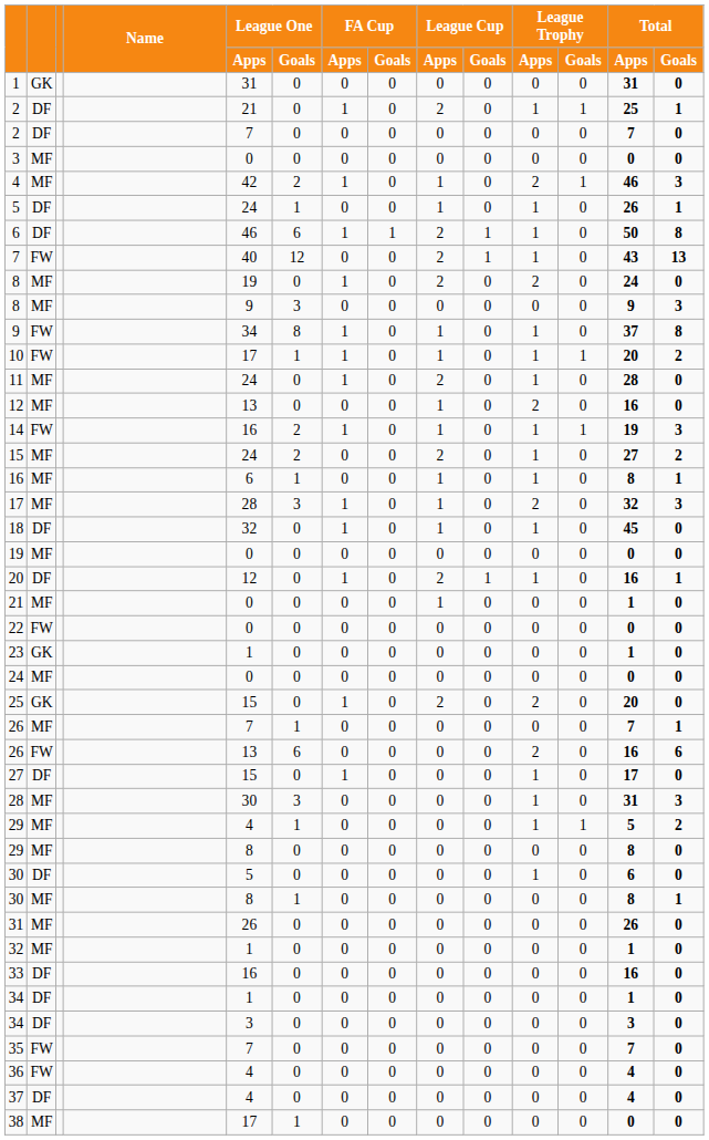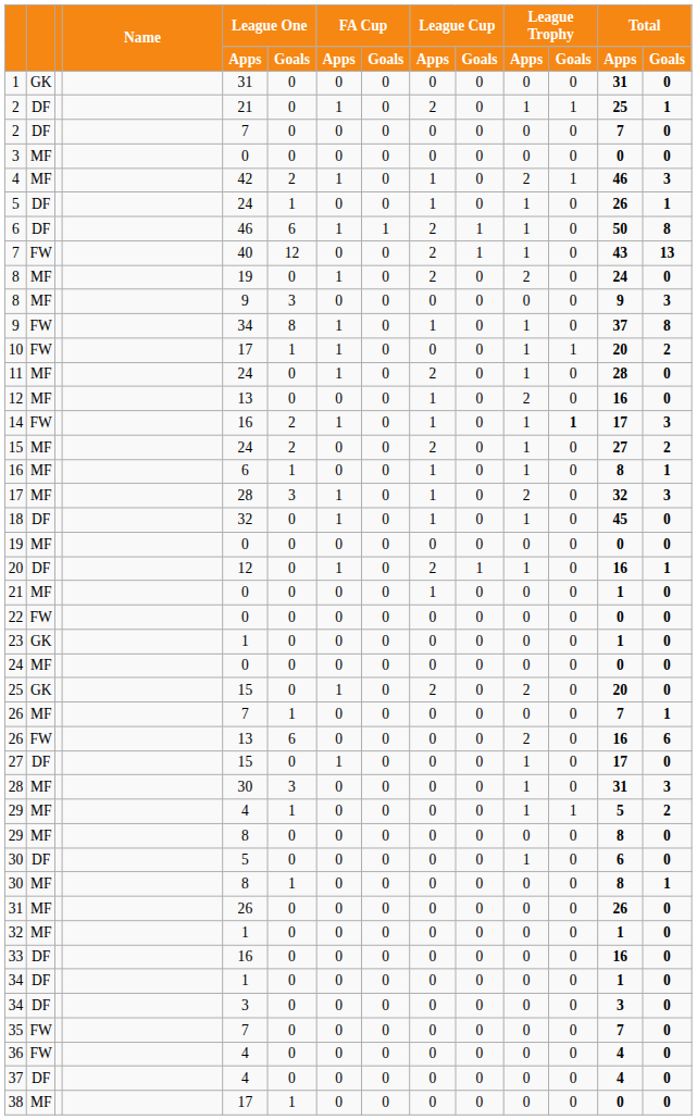 <table class="wikitable sortable" style="text-align:center; font-size:90%;">
 <tr>
 <th rowspan="2" style="background-color:#F68712; color:white;"></th>
 <th rowspan="2" style="background-color:#F68712; color:white;"></th>
 <th rowspan="2" style="background-color:#F68712; color:white;"></th>
 <th rowspan="2" style="background-color:#F68712; color:white; width:150px;">Name</th>
 <th colspan="2" style="background-color:#F68712; color:white; width:85px;">League One</th>
 <th colspan="2" style="background-color:#F68712; color:white; width:85px;">FA Cup</th>
 <th colspan="2" style="background-color:#F68712; color:white; width:85px;">League Cup</th>
 <th colspan="2" style="background-color:#F68712; color:white; width:85px;">League Trophy</th>
 <th colspan="2" style="background-color:#F68712; color:white; width:85px;">Total</th>
 </tr>
 <tr>
 <th style="background-color:#F68712; color:white;">Apps</th>
 <th style="background-color:#F68712; color:white;">Goals</th>
 <th style="background-color:#F68712; color:white;">Apps</th>
 <th style="background-color:#F68712; color:white;">Goals</th>
 <th style="background-color:#F68712; color:white;">Apps</th>
 <th style="background-color:#F68712; color:white;">Goals</th>
 <th style="background-color:#F68712; color:white;">Apps</th>
 <th style="background-color:#F68712; color:white;">Goals</th>
 <th style="background-color:#F68712; color:white;">Apps</th>
 <th style="background-color:#F68712; color:white;">Goals</th>
 </tr>
 <tr>
 <td>1</td>
 <td>GK</td>
 <td></td>
 <td align=left></td>
 <td>31</td>
 <td>0</td>
 <td>0</td>
 <td>0</td>
 <td>0</td>
 <td>0</td>
 <td>0</td>
 <td>0</td>
 <td><strong>31</strong></td>
 <td><strong>0</strong></td>
 </tr>
 <tr>
 <td>2</td>
 <td>DF</td>
 <td></td>
 <td align=left></td>
 <td>21</td>
 <td>0</td>
 <td>1</td>
 <td>0</td>
 <td>2</td>
 <td>0</td>
 <td>1</td>
 <td>1</td>
 <td><strong>25</strong></td>
 <td><strong>1</strong></td>
 </tr>
 <tr>
 <td>2</td>
 <td>DF</td>
 <td></td>
 <td align=left></td>
 <td>7</td>
 <td>0</td>
 <td>0</td>
 <td>0</td>
 <td>0</td>
 <td>0</td>
 <td>0</td>
 <td>0</td>
 <td><strong>7</strong></td>
 <td><strong>0</strong></td>
 </tr>
 <tr>
 <td>3</td>
 <td>MF</td>
 <td></td>
 <td align=left></td>
 <td>0</td>
 <td>0</td>
 <td>0</td>
 <td>0</td>
 <td>0</td>
 <td>0</td>
 <td>0</td>
 <td>0</td>
 <td><strong>0</strong></td>
 <td><strong>0</strong></td>
 </tr>
 <tr>
 <td>4</td>
 <td>MF</td>
 <td></td>
 <td align=left></td>
 <td>42</td>
 <td>2</td>
 <td>1</td>
 <td>0</td>
 <td>1</td>
 <td>0</td>
 <td>2</td>
 <td>1</td>
 <td><strong>46</strong></td>
 <td><strong>3</strong></td>
 </tr>
 <tr>
 <td>5</td>
 <td>DF</td>
 <td></td>
 <td align=left></td>
 <td>24</td>
 <td>1</td>
 <td>0</td>
 <td>0</td>
 <td>1</td>
 <td>0</td>
 <td>1</td>
 <td>0</td>
 <td><strong>26</strong></td>
 <td><strong>1</strong></td>
 </tr>
 <tr>
 <td>6</td>
 <td>DF</td>
 <td></td>
 <td align=left></td>
 <td>46</td>
 <td>6</td>
 <td>1</td>
 <td>1</td>
 <td>2</td>
 <td>1</td>
 <td>1</td>
 <td>0</td>
 <td><strong>50</strong></td>
 <td><strong>8</strong></td>
 </tr>
 <tr>
 <td>7</td>
 <td>FW</td>
 <td></td>
 <td align=left></td>
 <td>40</td>
 <td>12</td>
 <td>0</td>
 <td>0</td>
 <td>2</td>
 <td>1</td>
 <td>1</td>
 <td>0</td>
 <td><strong>43</strong></td>
 <td><strong>13</strong></td>
 </tr>
 <tr>
 <td>8</td>
 <td>MF</td>
 <td></td>
 <td align=left></td>
 <td>19</td>
 <td>0</td>
 <td>1</td>
 <td>0</td>
 <td>2</td>
 <td>0</td>
 <td>2</td>
 <td>0</td>
 <td><strong>24</strong></td>
 <td><strong>0</strong></td>
 </tr>
 <tr>
 <td>8</td>
 <td>MF</td>
 <td></td>
 <td align=left></td>
 <td>9</td>
 <td>3</td>
 <td>0</td>
 <td>0</td>
 <td>0</td>
 <td>0</td>
 <td>0</td>
 <td>0</td>
 <td><strong>9</strong></td>
 <td><strong>3</strong></td>
 </tr>
 <tr>
 <td>9</td>
 <td>FW</td>
 <td></td>
 <td align=left></td>
 <td>34</td>
 <td>8</td>
 <td>1</td>
 <td>0</td>
 <td>1</td>
 <td>0</td>
 <td>1</td>
 <td>0</td>
 <td><strong>37</strong></td>
 <td><strong>8</strong></td>
 </tr>
 <tr>
 <td>10</td>
 <td>FW</td>
 <td></td>
 <td align=left></td>
 <td>17</td>
 <td>1</td>
 <td>1</td>
 <td>0</td>
-<td>1</td>
+<td>0</td>
 <td>0</td>
 <td>1</td>
 <td>1</td>
 <td><strong>20</strong></td>
 <td><strong>2</strong></td>
 </tr>
 <tr>
 <td>11</td>
 <td>MF</td>
 <td></td>
 <td align=left></td>
 <td>24</td>
 <td>0</td>
 <td>1</td>
 <td>0</td>
 <td>2</td>
 <td>0</td>
 <td>1</td>
 <td>0</td>
 <td><strong>28</strong></td>
 <td><strong>0</strong></td>
 </tr>
 <tr>
 <td>12</td>
 <td>MF</td>
 <td></td>
 <td align=left></td>
 <td>13</td>
 <td>0</td>
 <td>0</td>
 <td>0</td>
 <td>1</td>
 <td>0</td>
 <td>2</td>
 <td>0</td>
 <td><strong>16</strong></td>
 <td><strong>0</strong></td>
 </tr>
 <tr>
 <td>14</td>
 <td>FW</td>
 <td></td>
 <td align=left></td>
 <td>16</td>
 <td>2</td>
 <td>1</td>
 <td>0</td>
 <td>1</td>
 <td>0</td>
 <td>1</td>
-<td>1</td>
-<td><strong>19</strong></td>
+<td><strong>1</strong></td>
+<td><strong>17</strong></td>
 <td><strong>3</strong></td>
 </tr>
 <tr>
 <td>15</td>
 <td>MF</td>
 <td></td>
 <td align=left></td>
 <td>24</td>
 <td>2</td>
 <td>0</td>
 <td>0</td>
 <td>2</td>
 <td>0</td>
 <td>1</td>
 <td>0</td>
 <td><strong>27</strong></td>
 <td><strong>2</strong></td>
 </tr>
 <tr>
 <td>16</td>
 <td>MF</td>
 <td></td>
 <td align=left></td>
 <td>6</td>
 <td>1</td>
 <td>0</td>
 <td>0</td>
 <td>1</td>
 <td>0</td>
 <td>1</td>
 <td>0</td>
 <td><strong>8</strong></td>
 <td><strong>1</strong></td>
 </tr>
 <tr>
 <td>17</td>
 <td>MF</td>
 <td></td>
 <td align=left></td>
 <td>28</td>
 <td>3</td>
 <td>1</td>
 <td>0</td>
 <td>1</td>
 <td>0</td>
 <td>2</td>
 <td>0</td>
 <td><strong>32</strong></td>
 <td><strong>3</strong></td>
 </tr>
 <tr>
 <td>18</td>
 <td>DF</td>
 <td></td>
 <td align=left></td>
 <td>32</td>
 <td>0</td>
 <td>1</td>
 <td>0</td>
 <td>1</td>
 <td>0</td>
 <td>1</td>
 <td>0</td>
 <td><strong>45</strong></td>
 <td><strong>0</strong></td>
 </tr>
 <tr>
 <td>19</td>
 <td>MF</td>
 <td></td>
 <td align=left></td>
 <td>0</td>
 <td>0</td>
 <td>0</td>
 <td>0</td>
 <td>0</td>
 <td>0</td>
 <td>0</td>
 <td>0</td>
 <td><strong>0</strong></td>
 <td><strong>0</strong></td>
 </tr>
 <tr>
 <td>20</td>
 <td>DF</td>
 <td></td>
 <td align=left></td>
 <td>12</td>
 <td>0</td>
 <td>1</td>
 <td>0</td>
 <td>2</td>
 <td>1</td>
 <td>1</td>
 <td>0</td>
 <td><strong>16</strong></td>
 <td><strong>1</strong></td>
 </tr>
 <tr>
 <td>21</td>
 <td>MF</td>
 <td></td>
 <td align=left></td>
 <td>0</td>
 <td>0</td>
 <td>0</td>
 <td>0</td>
 <td>1</td>
 <td>0</td>
 <td>0</td>
 <td>0</td>
 <td><strong>1</strong></td>
 <td><strong>0</strong></td>
 </tr>
 <tr>
 <td>22</td>
 <td>FW</td>
 <td></td>
 <td align=left></td>
 <td>0</td>
 <td>0</td>
 <td>0</td>
 <td>0</td>
 <td>0</td>
 <td>0</td>
 <td>0</td>
 <td>0</td>
 <td><strong>0</strong></td>
 <td><strong>0</strong></td>
 </tr>
 <tr>
 <td>23</td>
 <td>GK</td>
 <td></td>
 <td align=left></td>
 <td>1</td>
 <td>0</td>
 <td>0</td>
 <td>0</td>
 <td>0</td>
 <td>0</td>
 <td>0</td>
 <td>0</td>
 <td><strong>1</strong></td>
 <td><strong>0</strong></td>
 </tr>
 <tr>
 <td>24</td>
 <td>MF</td>
 <td></td>
 <td align=left></td>
 <td>0</td>
 <td>0</td>
 <td>0</td>
 <td>0</td>
 <td>0</td>
 <td>0</td>
 <td>0</td>
 <td>0</td>
 <td><strong>0</strong></td>
 <td><strong>0</strong></td>
 </tr>
 <tr>
 <td>25</td>
 <td>GK</td>
 <td></td>
 <td align=left></td>
 <td>15</td>
 <td>0</td>
 <td>1</td>
 <td>0</td>
 <td>2</td>
 <td>0</td>
 <td>2</td>
 <td>0</td>
 <td><strong>20</strong></td>
 <td><strong>0</strong></td>
 </tr>
 <tr>
 <td>26</td>
 <td>MF</td>
 <td></td>
 <td align=left></td>
 <td>7</td>
 <td>1</td>
 <td>0</td>
 <td>0</td>
 <td>0</td>
 <td>0</td>
 <td>0</td>
 <td>0</td>
 <td><strong>7</strong></td>
 <td><strong>1</strong></td>
 </tr>
 <tr>
 <td>26</td>
 <td>FW</td>
 <td></td>
 <td align=left></td>
 <td>13</td>
 <td>6</td>
 <td>0</td>
 <td>0</td>
 <td>0</td>
 <td>0</td>
 <td>2</td>
 <td>0</td>
 <td><strong>16</strong></td>
 <td><strong>6</strong></td>
 </tr>
 <tr>
 <td>27</td>
 <td>DF</td>
 <td></td>
 <td align=left></td>
 <td>15</td>
 <td>0</td>
 <td>1</td>
 <td>0</td>
 <td>0</td>
 <td>0</td>
 <td>1</td>
 <td>0</td>
 <td><strong>17</strong></td>
 <td><strong>0</strong></td>
 </tr>
 <tr>
 <td>28</td>
 <td>MF</td>
 <td></td>
 <td align=left></td>
 <td>30</td>
 <td>3</td>
 <td>0</td>
 <td>0</td>
 <td>0</td>
 <td>0</td>
 <td>1</td>
 <td>0</td>
 <td><strong>31</strong></td>
 <td><strong>3</strong></td>
 </tr>
 <tr>
 <td>29</td>
 <td>MF</td>
 <td></td>
 <td align=left></td>
 <td>4</td>
 <td>1</td>
 <td>0</td>
 <td>0</td>
 <td>0</td>
 <td>0</td>
 <td>1</td>
 <td>1</td>
 <td><strong>5</strong></td>
 <td><strong>2</strong></td>
 </tr>
 <tr>
 <td>29</td>
 <td>MF</td>
 <td></td>
 <td align=left></td>
 <td>8</td>
 <td>0</td>
 <td>0</td>
 <td>0</td>
 <td>0</td>
 <td>0</td>
 <td>0</td>
 <td>0</td>
 <td><strong>8</strong></td>
 <td><strong>0</strong></td>
 </tr>
 <tr>
 <td>30</td>
 <td>DF</td>
 <td></td>
 <td align=left></td>
 <td>5</td>
 <td>0</td>
 <td>0</td>
 <td>0</td>
 <td>0</td>
 <td>0</td>
 <td>1</td>
 <td>0</td>
 <td><strong>6</strong></td>
 <td><strong>0</strong></td>
 </tr>
 <tr>
 <td>30</td>
 <td>MF</td>
 <td></td>
 <td align=left></td>
 <td>8</td>
 <td>1</td>
 <td>0</td>
 <td>0</td>
 <td>0</td>
 <td>0</td>
 <td>0</td>
 <td>0</td>
 <td><strong>8</strong></td>
 <td><strong>1</strong></td>
 </tr>
 <tr>
 <td>31</td>
 <td>MF</td>
 <td></td>
 <td align=left></td>
 <td>26</td>
 <td>0</td>
 <td>0</td>
 <td>0</td>
 <td>0</td>
 <td>0</td>
 <td>0</td>
 <td>0</td>
 <td><strong>26</strong></td>
 <td><strong>0</strong></td>
 </tr>
 <tr>
 <td>32</td>
 <td>MF</td>
 <td></td>
 <td align=left></td>
 <td>1</td>
 <td>0</td>
 <td>0</td>
 <td>0</td>
 <td>0</td>
 <td>0</td>
 <td>0</td>
 <td>0</td>
 <td><strong>1</strong></td>
 <td><strong>0</strong></td>
 </tr>
 <tr>
 <td>33</td>
 <td>DF</td>
 <td></td>
 <td align=left></td>
 <td>16</td>
 <td>0</td>
 <td>0</td>
 <td>0</td>
 <td>0</td>
 <td>0</td>
 <td>0</td>
 <td>0</td>
 <td><strong>16</strong></td>
 <td><strong>0</strong></td>
 </tr>
 <tr>
 <td>34</td>
 <td>DF</td>
 <td></td>
 <td align=left></td>
 <td>1</td>
 <td>0</td>
 <td>0</td>
 <td>0</td>
 <td>0</td>
 <td>0</td>
 <td>0</td>
 <td>0</td>
 <td><strong>1</strong></td>
 <td><strong>0</strong></td>
 </tr>
 <tr>
 <td>34</td>
 <td>DF</td>
 <td></td>
 <td align=left></td>
 <td>3</td>
 <td>0</td>
 <td>0</td>
 <td>0</td>
 <td>0</td>
 <td>0</td>
 <td>0</td>
 <td>0</td>
 <td><strong>3</strong></td>
 <td><strong>0</strong></td>
 </tr>
 <tr>
 <td>35</td>
 <td>FW</td>
 <td></td>
 <td align=left></td>
 <td>7</td>
 <td>0</td>
 <td>0</td>
 <td>0</td>
 <td>0</td>
 <td>0</td>
 <td>0</td>
 <td>0</td>
 <td><strong>7</strong></td>
 <td><strong>0</strong></td>
 </tr>
 <tr>
 <td>36</td>
 <td>FW</td>
 <td></td>
 <td align=left></td>
 <td>4</td>
 <td>0</td>
 <td>0</td>
 <td>0</td>
 <td>0</td>
 <td>0</td>
 <td>0</td>
 <td>0</td>
 <td><strong>4</strong></td>
 <td><strong>0</strong></td>
 </tr>
 <tr>
 <td>37</td>
 <td>DF</td>
 <td></td>
 <td align=left></td>
 <td>4</td>
 <td>0</td>
 <td>0</td>
 <td>0</td>
 <td>0</td>
 <td>0</td>
 <td>0</td>
 <td>0</td>
 <td><strong>4</strong></td>
 <td><strong>0</strong></td>
 </tr>
 <tr>
 <td>38</td>
 <td>MF</td>
 <td></td>
 <td align=left></td>
 <td>17</td>
 <td>1</td>
 <td>0</td>
 <td>0</td>
 <td>0</td>
 <td>0</td>
 <td>0</td>
 <td>0</td>
 <td><strong>0</strong></td>
 <td><strong>0</strong></td>
 </tr>
 </table>
